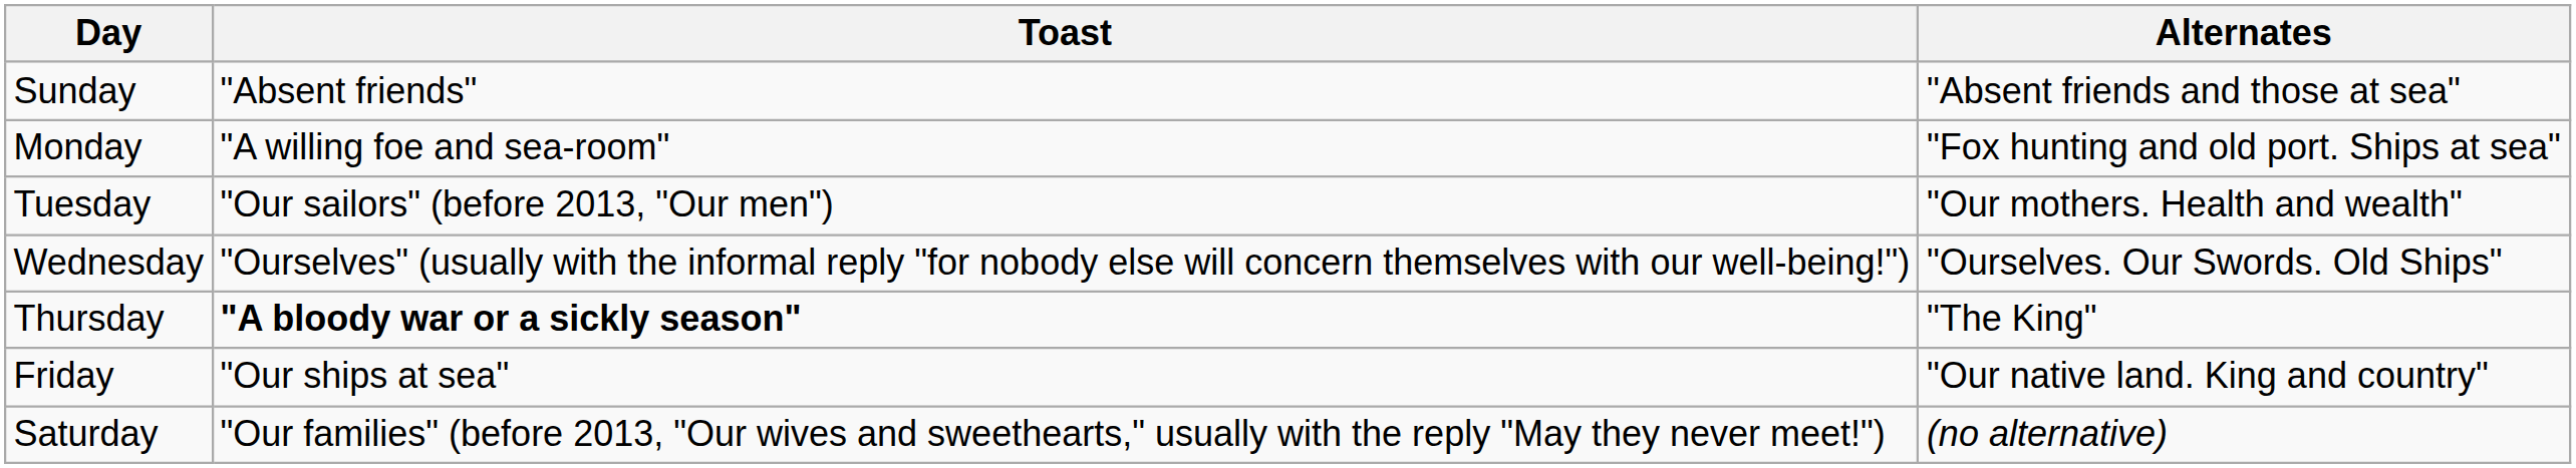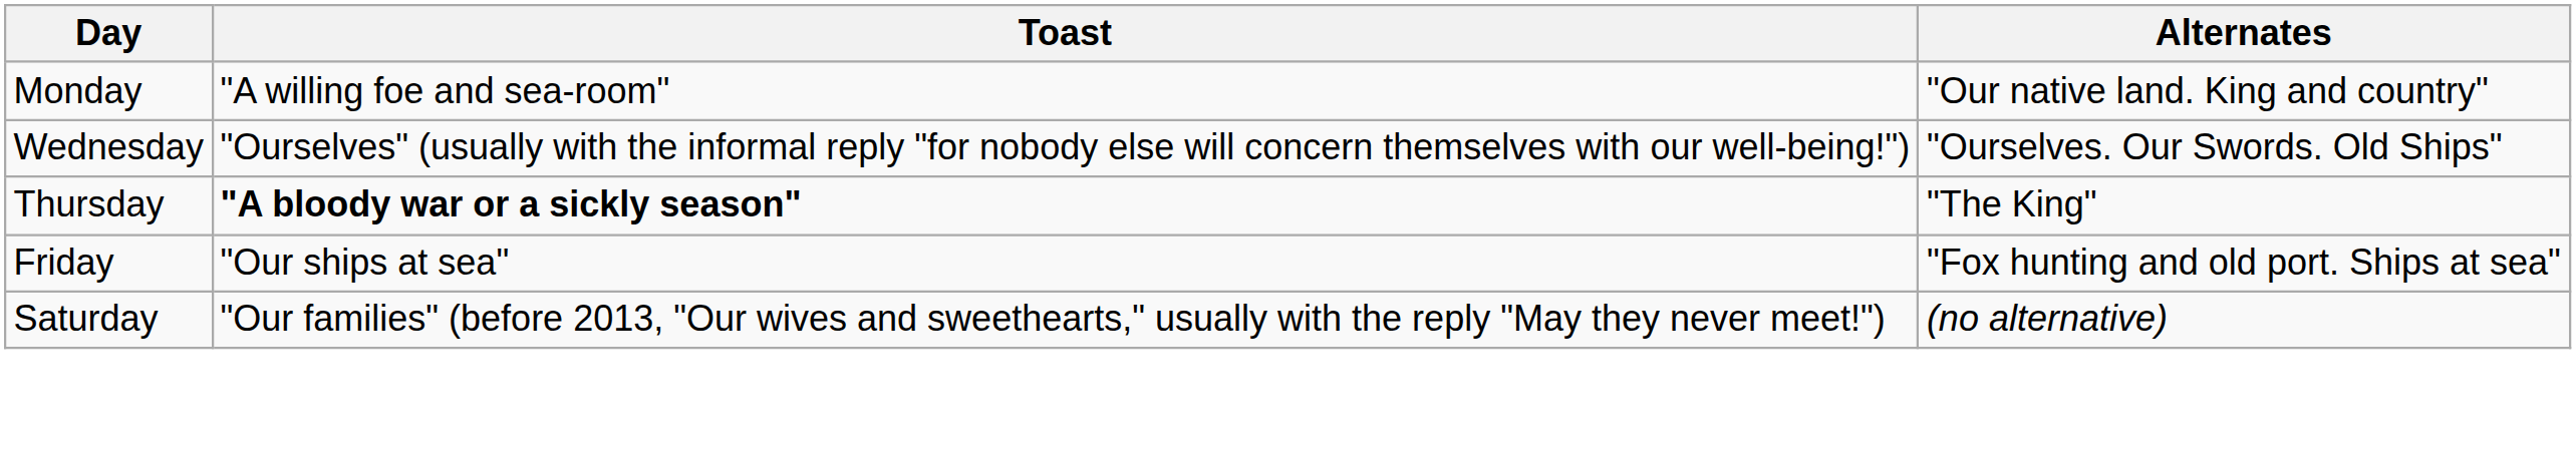 <table class="wikitable">
 <tr>
 <th>Day</th>
 <th>Toast</th>
 <th>Alternates</th>
 </tr>
 <tr>
-<td>Sunday</td>
-<td>"Absent friends"</td>
-<td>"Absent friends and those at sea"</td>
-</tr>
-<tr>
 <td>Monday</td>
 <td>"A willing foe and sea-room"</td>
-<td>"Fox hunting and old port. Ships at sea"</td>
-</tr>
-<tr>
-<td>Tuesday</td>
-<td>"Our sailors" (before 2013, "Our men")</td>
-<td>"Our mothers. Health and wealth"</td>
+<td>"Our native land. King and country"</td>
 </tr>
 <tr>
 <td>Wednesday</td>
 <td>"Ourselves" (usually with the informal reply "for nobody else will concern themselves with our well-being!")</td>
 <td>"Ourselves. Our Swords. Old Ships"</td>
 </tr>
 <tr>
 <td>Thursday</td>
 <td><strong>"A bloody war or a sickly season"</strong></td>
 <td>"The King"</td>
 </tr>
 <tr>
 <td>Friday</td>
 <td>"Our ships at sea"</td>
-<td>"Our native land. King and country"</td>
+<td>"Fox hunting and old port. Ships at sea"</td>
 </tr>
 <tr>
 <td>Saturday</td>
 <td>"Our families" (before 2013, "Our wives and sweethearts," usually with the reply "May they never meet!")</td>
 <td><em>(no alternative)</em></td>
 </tr>
 </table>
